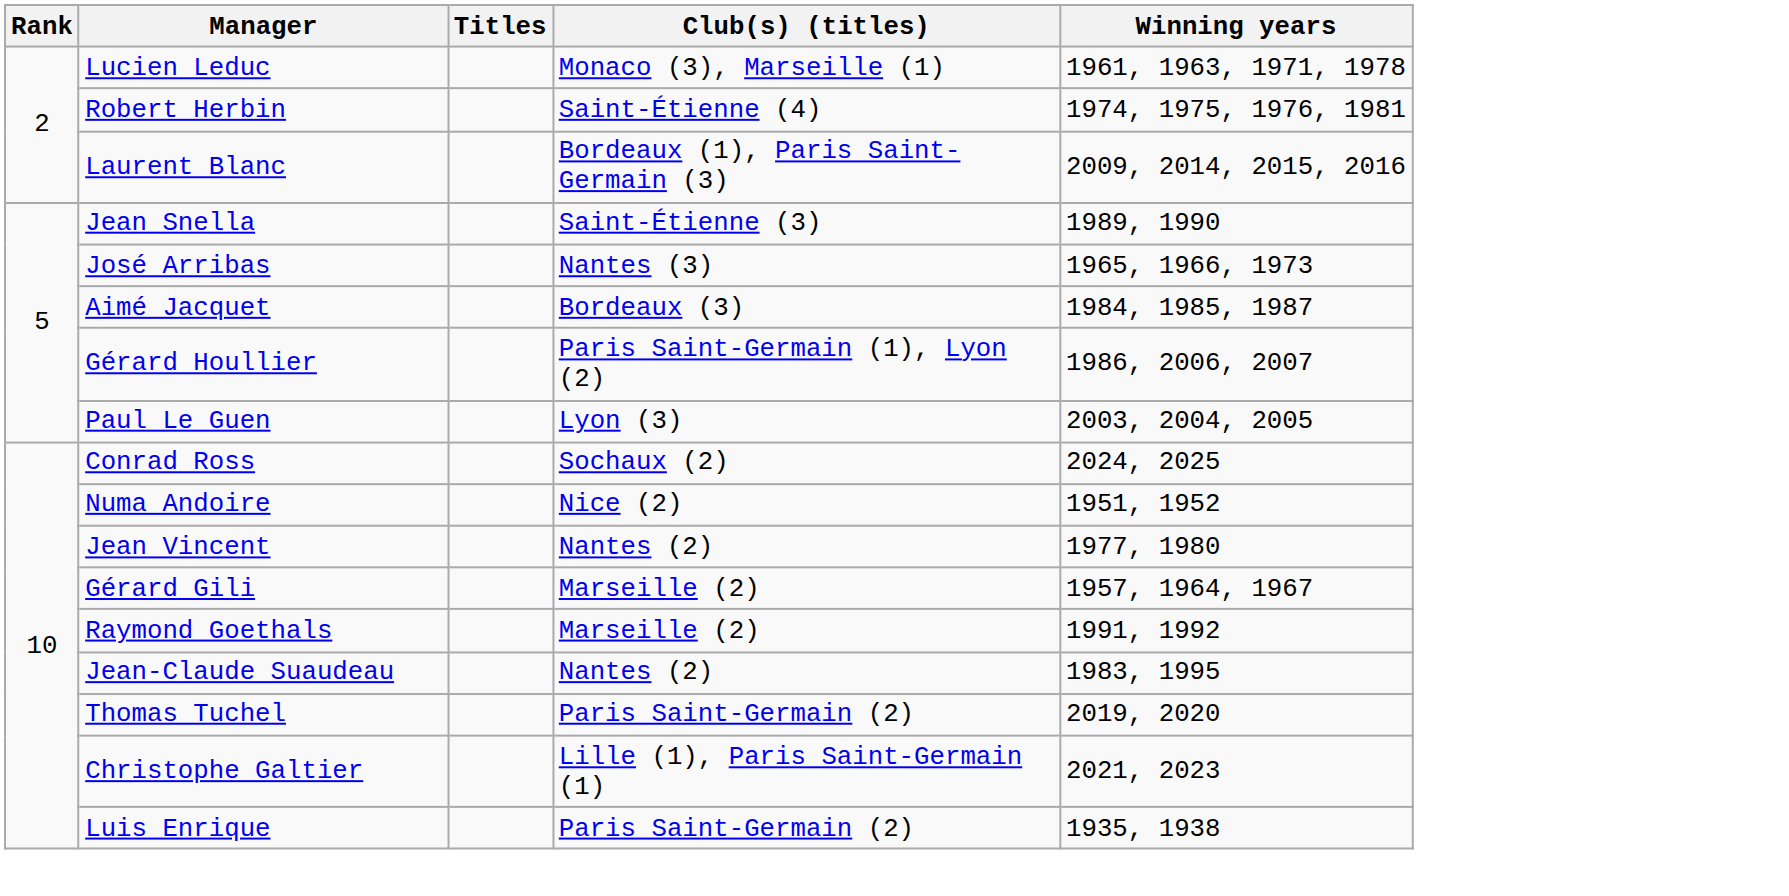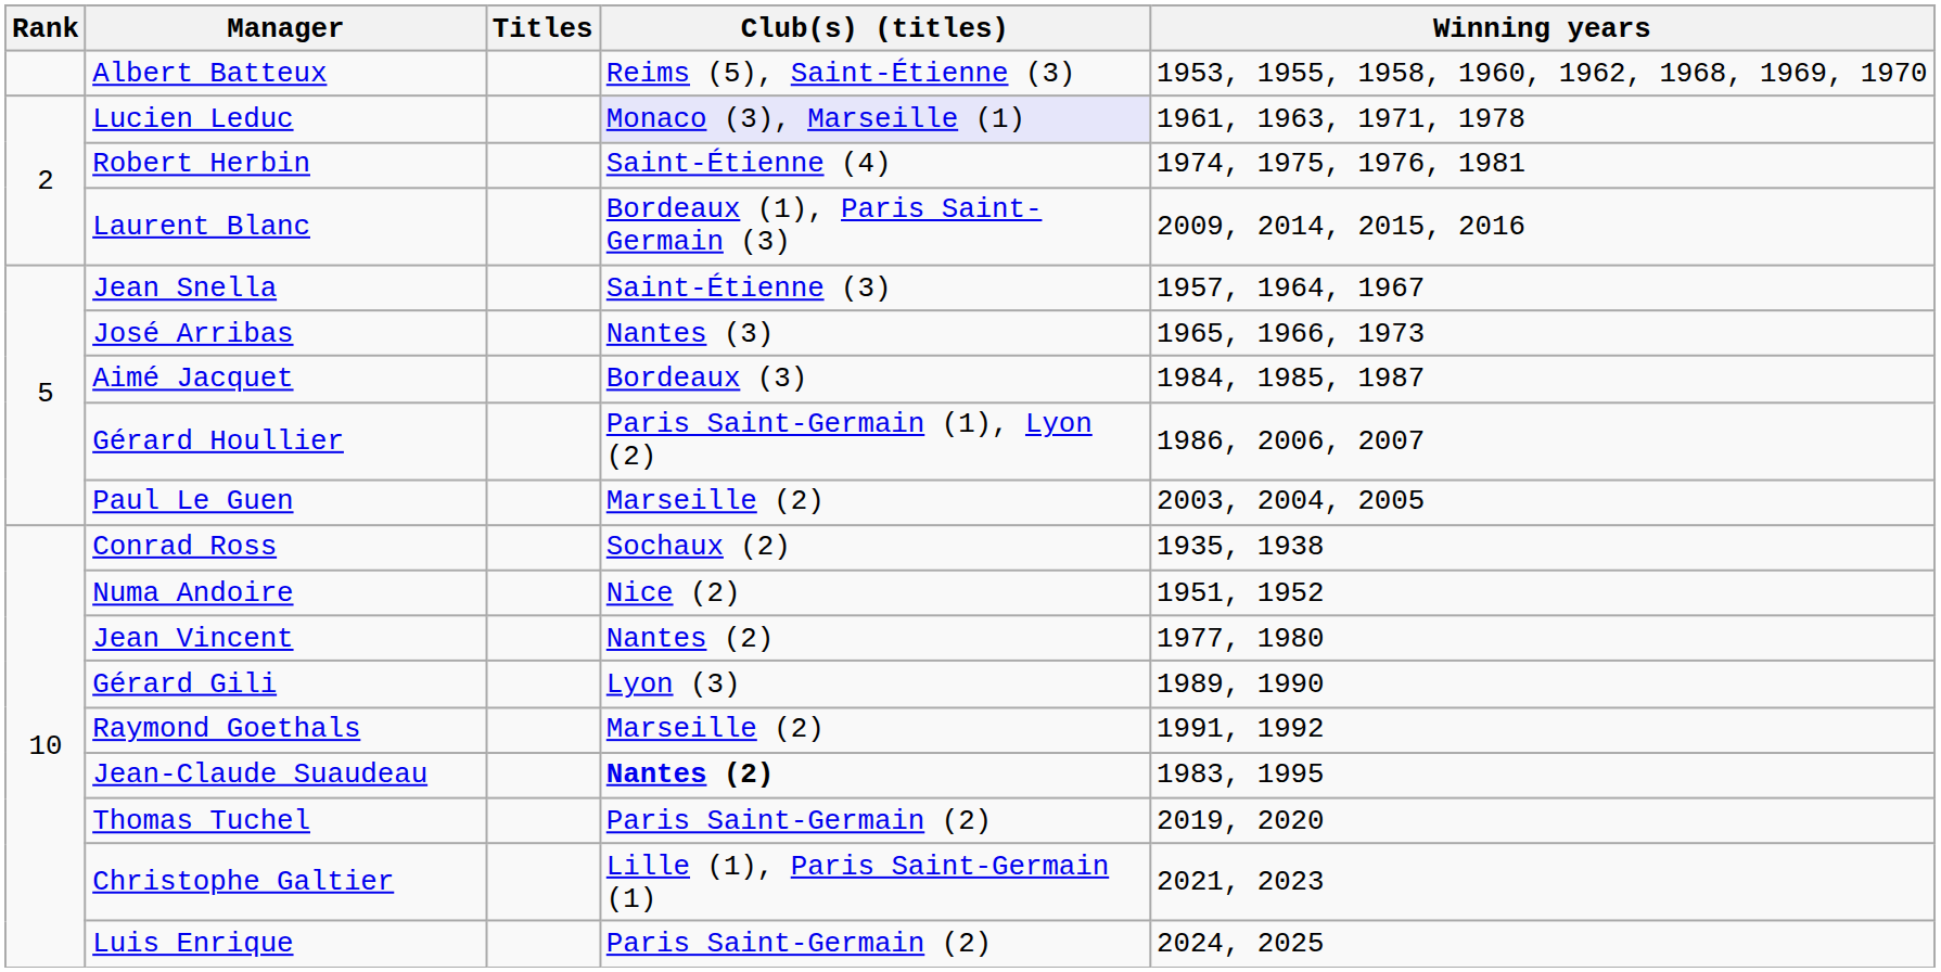 <table class="wikitable">
 <tr>
 <th>Rank</th>
 <th width=180>Manager</th>
 <th>Titles</th>
 <th width=250>Club(s) (titles)</th>
 <th>Winning years</th>
 </tr>
 <tr>
+<td></td>
+<td> <a href='#'>Albert Batteux</a></td>
+<td></td>
+<td><a href='#'>Reims</a> (5), <a href='#'>Saint-Étienne</a> (3)</td>
+<td>1953, 1955, 1958, 1960, 1962, 1968, 1969, 1970</td>
+</tr>
+<tr>
 <td rowspan=3 style="text-align:center;">2</td>
 <td> <a href='#'>Lucien Leduc</a></td>
 <td></td>
-<td><a href='#'>Monaco</a> (3), <a href='#'>Marseille</a> (1)</td>
+<td style="background: lavender;"><a href='#'>Monaco</a> (3), <a href='#'>Marseille</a> (1)</td>
 <td>1961, 1963, 1971, 1978</td>
 </tr>
 <tr>
 <td> <a href='#'>Robert Herbin</a></td>
 <td></td>
 <td><a href='#'>Saint-Étienne</a> (4)</td>
 <td>1974, 1975, 1976, 1981</td>
 </tr>
 <tr>
 <td> <a href='#'>Laurent Blanc</a></td>
 <td></td>
 <td><a href='#'>Bordeaux</a> (1), <a href='#'>Paris Saint-Germain</a> (3)</td>
 <td>2009, 2014, 2015, 2016</td>
 </tr>
 <tr>
 <td rowspan="5" style="text-align:center;">5</td>
 <td> <a href='#'>Jean Snella</a></td>
 <td></td>
 <td><a href='#'>Saint-Étienne</a> (3)</td>
-<td>1989, 1990</td>
+<td>1957, 1964, 1967</td>
 </tr>
 <tr>
 <td> <a href='#'>José Arribas</a></td>
 <td></td>
 <td><a href='#'>Nantes</a> (3)</td>
 <td>1965, 1966, 1973</td>
 </tr>
 <tr>
 <td> <a href='#'>Aimé Jacquet</a></td>
 <td></td>
 <td><a href='#'>Bordeaux</a> (3)</td>
 <td>1984, 1985, 1987</td>
 </tr>
 <tr>
 <td> <a href='#'>Gérard Houllier</a></td>
 <td></td>
 <td><a href='#'>Paris Saint-Germain</a> (1), <a href='#'>Lyon</a> (2)</td>
 <td>1986, 2006, 2007</td>
 </tr>
 <tr>
 <td> <a href='#'>Paul Le Guen</a></td>
 <td></td>
-<td><a href='#'>Lyon</a> (3)</td>
+<td><a href='#'>Marseille</a> (2)</td>
 <td>2003, 2004, 2005</td>
 </tr>
 <tr>
 <td rowspan="9" style="text-align:center;">10</td>
 <td> <a href='#'>Conrad Ross</a></td>
 <td></td>
 <td><a href='#'>Sochaux</a> (2)</td>
-<td>2024, 2025</td>
+<td>1935, 1938</td>
 </tr>
 <tr>
 <td> <a href='#'>Numa Andoire</a></td>
 <td></td>
 <td><a href='#'>Nice</a> (2)</td>
 <td>1951, 1952</td>
 </tr>
 <tr>
 <td> <a href='#'>Jean Vincent</a></td>
 <td></td>
 <td><a href='#'>Nantes</a> (2)</td>
 <td>1977, 1980</td>
 </tr>
 <tr>
 <td> <a href='#'>Gérard Gili</a></td>
 <td></td>
-<td><a href='#'>Marseille</a> (2)</td>
-<td>1957, 1964, 1967</td>
+<td><a href='#'>Lyon</a> (3)</td>
+<td>1989, 1990</td>
 </tr>
 <tr>
 <td> <a href='#'>Raymond Goethals</a></td>
 <td></td>
 <td><a href='#'>Marseille</a> (2)</td>
 <td>1991, 1992</td>
 </tr>
 <tr>
 <td> <a href='#'>Jean-Claude Suaudeau</a></td>
 <td></td>
-<td><a href='#'>Nantes</a> (2)</td>
+<td><strong><a href='#'>Nantes</a> (2)</strong></td>
 <td>1983, 1995</td>
 </tr>
 <tr>
 <td> <a href='#'>Thomas Tuchel</a></td>
 <td></td>
 <td><a href='#'>Paris Saint-Germain</a> (2)</td>
 <td>2019, 2020</td>
 </tr>
 <tr>
 <td> <a href='#'>Christophe Galtier</a></td>
 <td></td>
 <td><a href='#'>Lille</a> (1), <a href='#'>Paris Saint-Germain</a> (1)</td>
 <td>2021, 2023</td>
 </tr>
 <tr>
 <td> <a href='#'>Luis Enrique</a></td>
 <td></td>
 <td><a href='#'>Paris Saint-Germain</a> (2)</td>
-<td>1935, 1938</td>
+<td>2024, 2025</td>
 </tr>
 </table>
